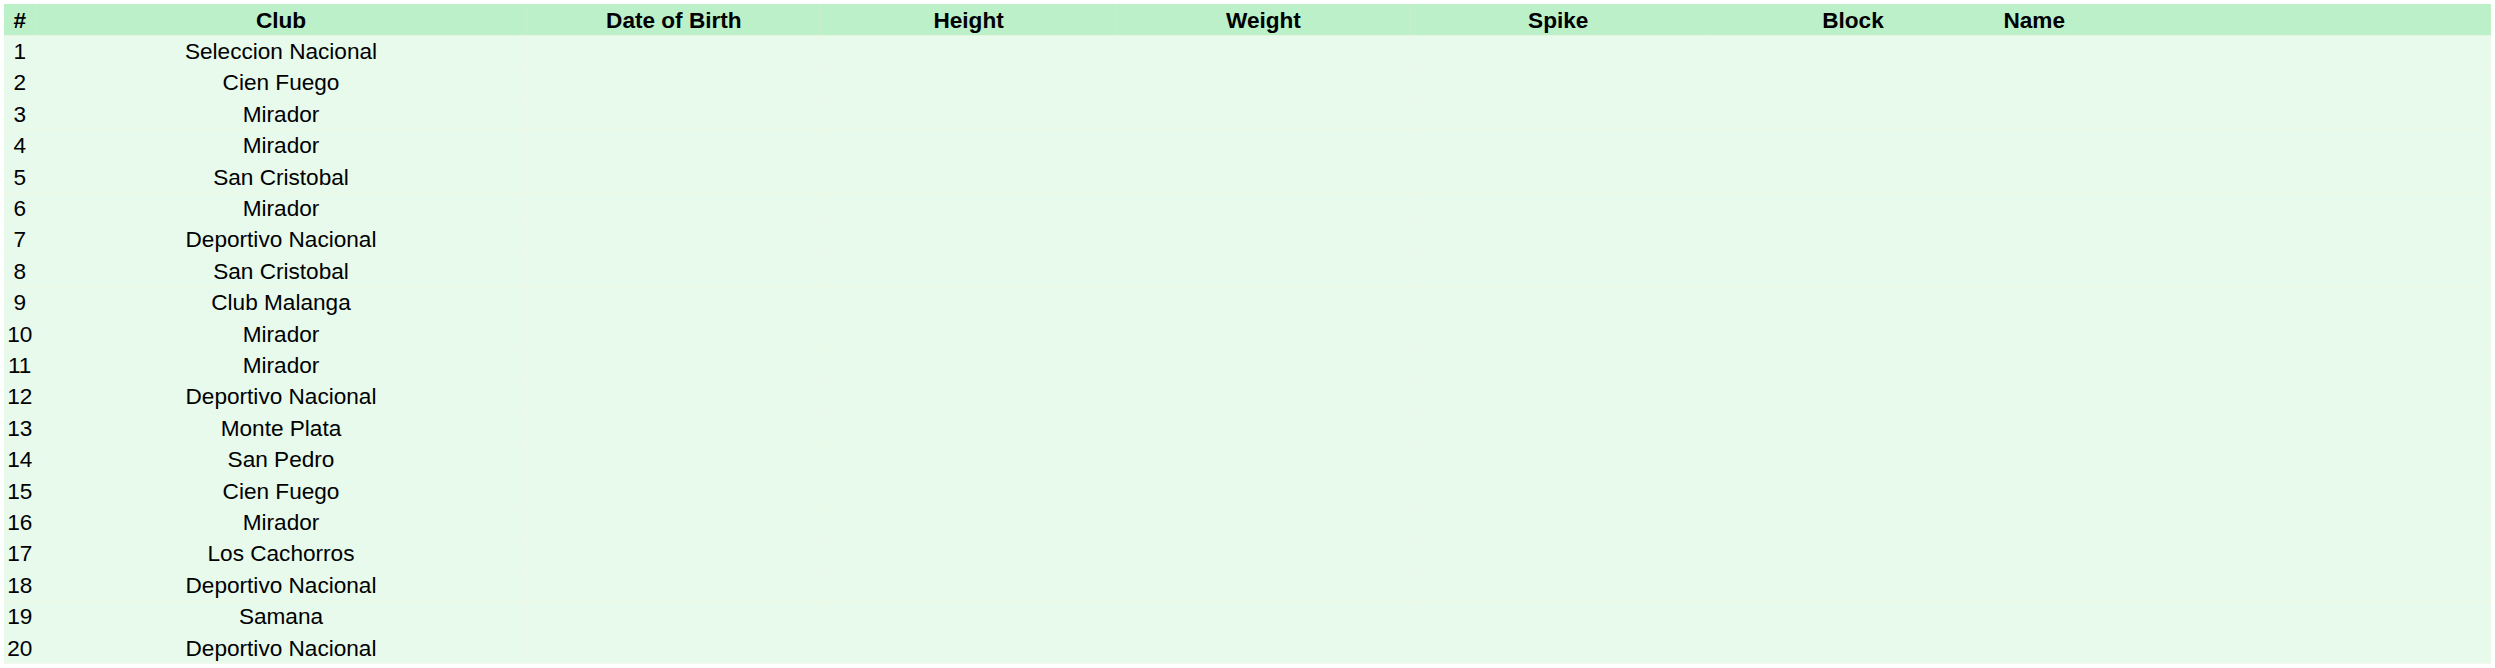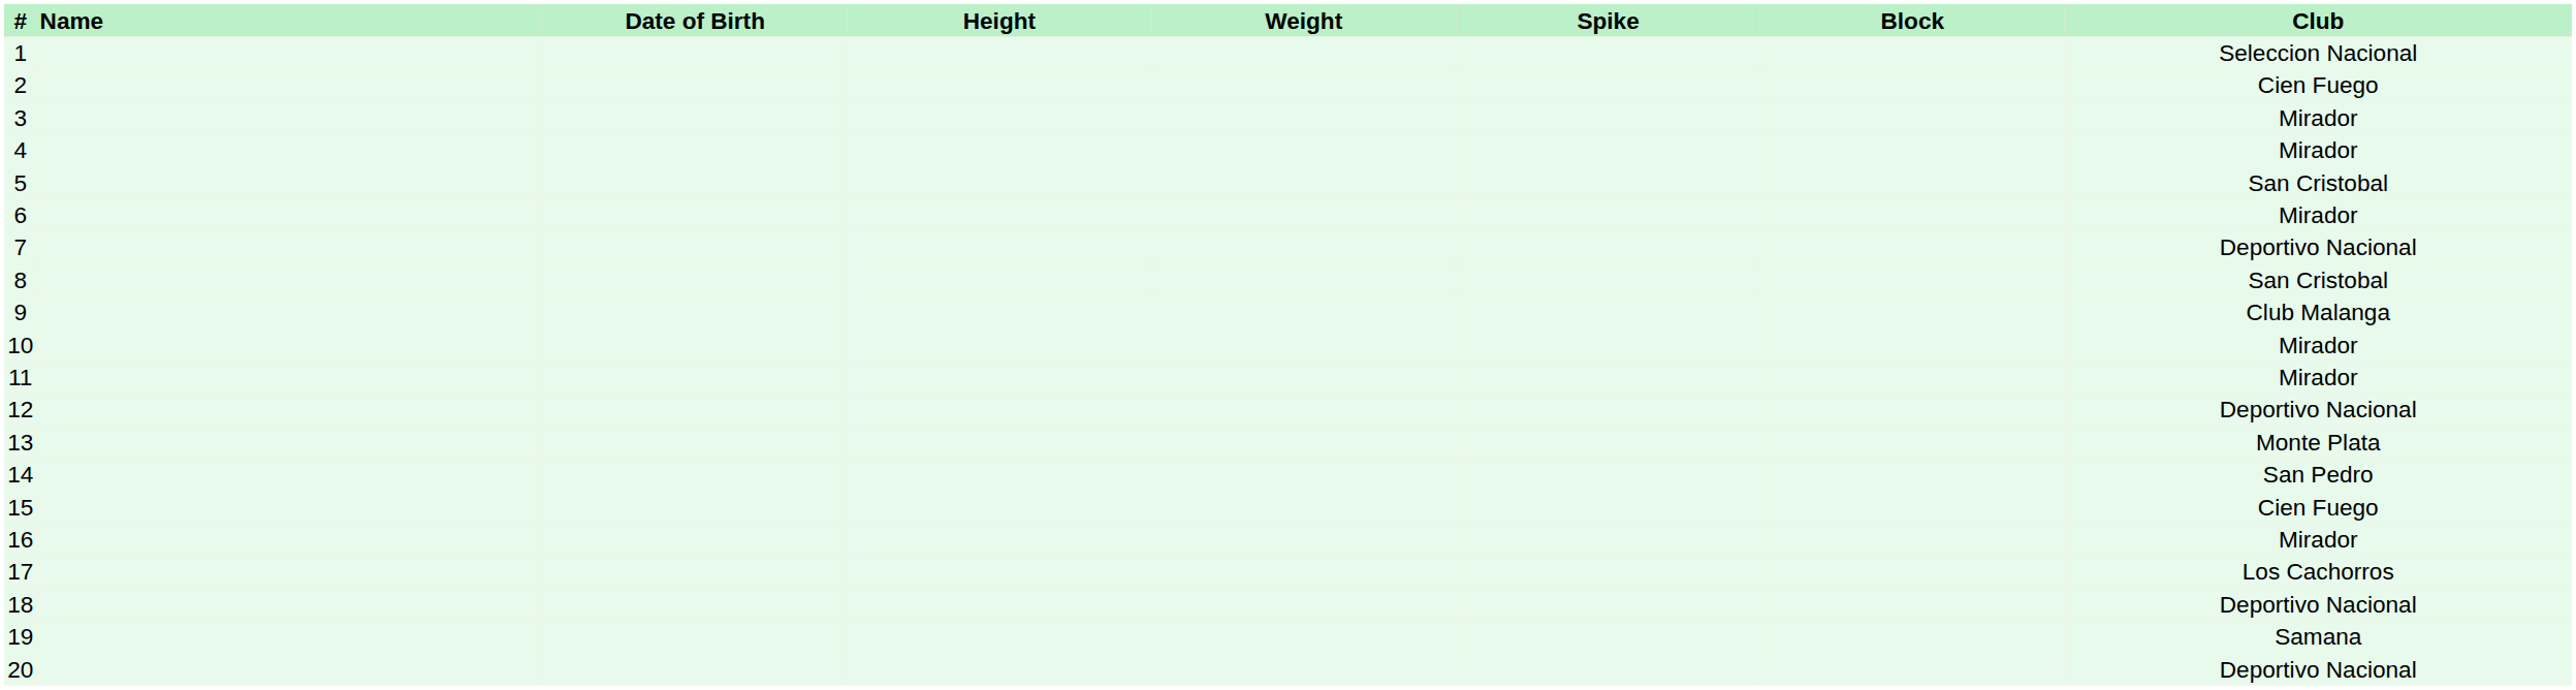 <table border=0 cellpadding=2 cellspacing=0  |- bgcolor=#FFECCE style="text-align:center; font-size:90%; width:100%">
 <tr bgcolor=#BBF0C9>
 <th>#</th>
-<th width=20%>Club</th>
+<th align=left width=20%>Name</th>
 <th width=12%>Date of Birth</th>
 <th width=12%>Height</th>
 <th width=12%>Weight</th>
 <th width=12%>Spike</th>
 <th width=12%>Block</th>
-<th align=left width=20%>Name</th>
+<th width=20%>Club</th>
 </tr>
 <tr bgcolor=#E7FAEC>
 <td>1</td>
-<td>Seleccion Nacional</td>
+<td align=left></td>
 <td align=right></td>
 <td></td>
 <td></td>
 <td></td>
 <td></td>
-<td align=left></td>
+<td>Seleccion Nacional</td>
 </tr>
 <tr bgcolor=#E7FAEC>
 <td>2</td>
-<td>Cien Fuego</td>
+<td align=left></td>
 <td align=right></td>
 <td></td>
 <td></td>
 <td></td>
 <td></td>
-<td align=left></td>
+<td>Cien Fuego</td>
 </tr>
 <tr bgcolor=#E7FAEC>
 <td>3</td>
-<td>Mirador</td>
+<td align=left></td>
 <td align=right></td>
 <td></td>
 <td></td>
 <td></td>
 <td></td>
-<td align=left></td>
+<td>Mirador</td>
 </tr>
 <tr bgcolor=#E7FAEC>
 <td>4</td>
-<td>Mirador</td>
+<td align=left></td>
 <td align=right></td>
 <td></td>
 <td></td>
 <td></td>
 <td></td>
-<td align=left></td>
+<td>Mirador</td>
 </tr>
 <tr bgcolor=#E7FAEC>
 <td>5</td>
-<td>San Cristobal</td>
+<td align=left></td>
 <td align=right></td>
 <td></td>
 <td></td>
 <td></td>
 <td></td>
-<td align=left></td>
+<td>San Cristobal</td>
 </tr>
 <tr bgcolor=#E7FAEC>
 <td>6</td>
-<td>Mirador</td>
+<td align=left></td>
 <td align=right></td>
 <td></td>
 <td></td>
 <td></td>
 <td></td>
-<td align=left></td>
+<td>Mirador</td>
 </tr>
 <tr bgcolor=#E7FAEC>
 <td>7</td>
-<td>Deportivo Nacional</td>
+<td align=left></td>
 <td align=right></td>
 <td></td>
 <td></td>
 <td></td>
 <td></td>
-<td align=left></td>
+<td>Deportivo Nacional</td>
 </tr>
 <tr bgcolor=#E7FAEC>
 <td>8</td>
-<td>San Cristobal</td>
+<td align=left></td>
 <td align=right></td>
 <td></td>
 <td></td>
 <td></td>
 <td></td>
-<td align=left></td>
+<td>San Cristobal</td>
 </tr>
 <tr bgcolor=#E7FAEC>
 <td>9</td>
-<td>Club Malanga</td>
+<td align=left></td>
 <td align=right></td>
 <td></td>
 <td></td>
 <td></td>
 <td></td>
-<td align=left></td>
+<td>Club Malanga</td>
 </tr>
 <tr bgcolor=#E7FAEC>
 <td>10</td>
-<td>Mirador</td>
+<td align=left></td>
 <td align=right></td>
 <td></td>
 <td></td>
 <td></td>
 <td></td>
-<td align=left></td>
+<td>Mirador</td>
 </tr>
 <tr bgcolor=#E7FAEC>
 <td>11</td>
-<td>Mirador</td>
+<td align=left></td>
 <td align=right></td>
 <td></td>
 <td></td>
 <td></td>
 <td></td>
-<td align=left></td>
+<td>Mirador</td>
 </tr>
 <tr bgcolor=#E7FAEC>
 <td>12</td>
-<td>Deportivo Nacional</td>
+<td align=left></td>
 <td align=right></td>
 <td></td>
 <td></td>
 <td></td>
 <td></td>
-<td align=left></td>
+<td>Deportivo Nacional</td>
 </tr>
 <tr bgcolor=#E7FAEC>
 <td>13</td>
-<td>Monte Plata</td>
+<td align=left></td>
 <td align=right></td>
 <td></td>
 <td></td>
 <td></td>
 <td></td>
-<td align=left></td>
+<td>Monte Plata</td>
 </tr>
 <tr bgcolor=#E7FAEC>
 <td>14</td>
-<td>San Pedro</td>
+<td align=left></td>
 <td align=right></td>
 <td></td>
 <td></td>
 <td></td>
 <td></td>
-<td align=left></td>
+<td>San Pedro</td>
 </tr>
 <tr bgcolor=#E7FAEC>
 <td>15</td>
-<td>Cien Fuego</td>
+<td align=left></td>
 <td align=right></td>
 <td></td>
 <td></td>
 <td></td>
 <td></td>
-<td align=left></td>
+<td>Cien Fuego</td>
 </tr>
 <tr bgcolor=#E7FAEC>
 <td>16</td>
-<td>Mirador</td>
+<td align=left></td>
 <td align=right></td>
 <td></td>
 <td></td>
 <td></td>
 <td></td>
-<td align=left></td>
+<td>Mirador</td>
 </tr>
 <tr bgcolor=#E7FAEC>
 <td>17</td>
-<td>Los Cachorros</td>
+<td align=left></td>
 <td align=right></td>
 <td></td>
 <td></td>
 <td></td>
 <td></td>
-<td align=left></td>
+<td>Los Cachorros</td>
 </tr>
 <tr bgcolor=#E7FAEC>
 <td>18</td>
-<td>Deportivo Nacional</td>
+<td align=left></td>
 <td align=right></td>
 <td></td>
 <td></td>
 <td></td>
 <td></td>
-<td align=left></td>
+<td>Deportivo Nacional</td>
 </tr>
 <tr bgcolor=#E7FAEC>
 <td>19</td>
-<td>Samana</td>
+<td align=left></td>
 <td align=right></td>
 <td></td>
 <td></td>
 <td></td>
 <td></td>
-<td align=left></td>
+<td>Samana</td>
 </tr>
 <tr bgcolor=#E7FAEC>
 <td>20</td>
-<td>Deportivo Nacional</td>
+<td align=left></td>
 <td align=right></td>
 <td></td>
 <td></td>
 <td></td>
 <td></td>
-<td align=left></td>
+<td>Deportivo Nacional</td>
 </tr>
 </table>
